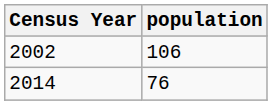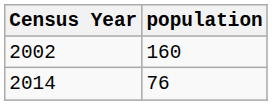 <table class="wikitable">
 <tr>
 <th>Census Year</th>
 <th>population</th>
 </tr>
 <tr>
 <td>2002</td>
-<td>106</td>
+<td>160</td>
 </tr>
 <tr>
 <td>2014</td>
 <td>76 </td>
 </tr>
 </table>
